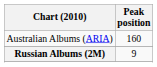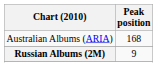 <table class="wikitable sortable plainrowheaders" style="text-align:center">
 <tr>
 <th scope="col">Chart (2010)</th>
 <th scope="col">Peak<br>position</th>
 </tr>
 <tr>
 <td>Australian Albums (<a href='#'>ARIA</a>)</td>
-<td align="center">160</td>
+<td align="center">168</td>
 </tr>
 <tr>
 </tr>
 <tr>
 </tr>
 <tr>
 </tr>
 <tr>
 </tr>
 <tr>
 </tr>
 <tr>
 </tr>
 <tr>
 </tr>
 <tr>
 </tr>
 <tr>
 </tr>
 <tr>
 <th scope="row">Russian Albums (2M)</th>
 <td>9</td>
 </tr>
 <tr>
 </tr>
 <tr>
 </tr>
 </table>
